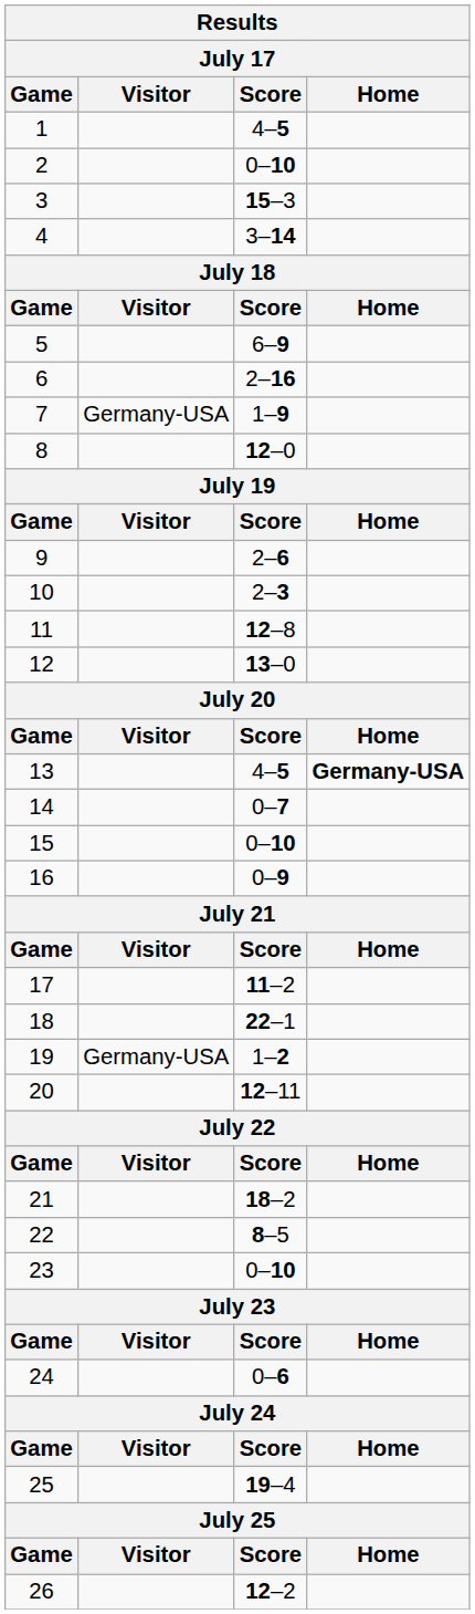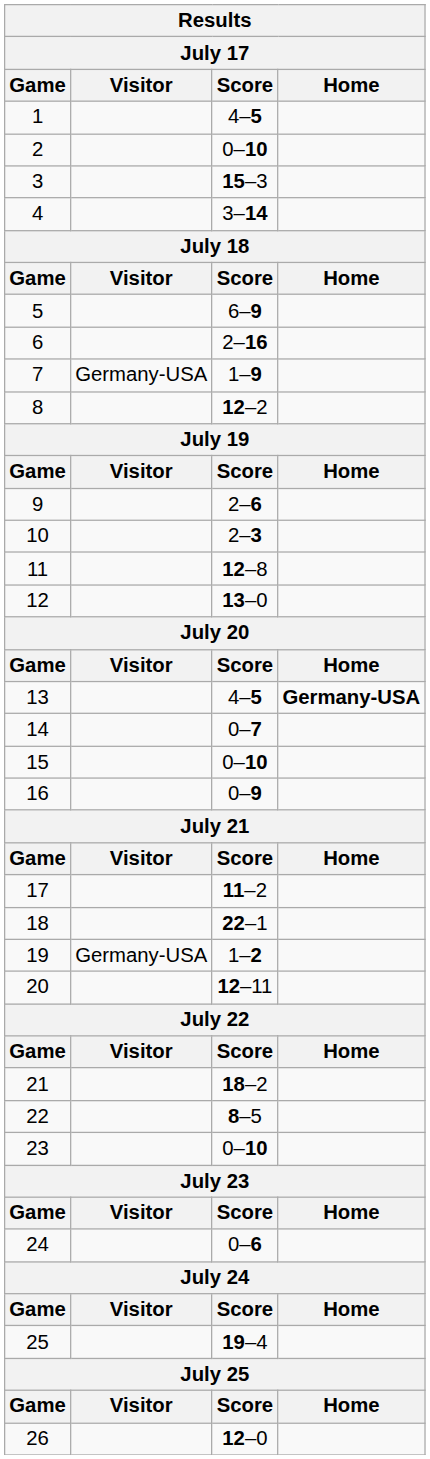 <table class="wikitable">
 <tr>
 <th colspan="4">Results</th>
 </tr>
 <tr>
 <th colspan="4">July 17</th>
 </tr>
 <tr>
 <th>Game</th>
 <th>Visitor</th>
 <th>Score</th>
 <th>Home</th>
 </tr>
 <tr>
 <td align=center>1</td>
 <td align=center> </td>
 <td align=center>4–<strong>5</strong></td>
 <td align=center><strong></strong> </td>
 </tr>
 <tr>
 <td align=center>2</td>
 <td align=center> </td>
 <td align=center>0–<strong>10</strong></td>
 <td align=center><strong></strong> </td>
 </tr>
 <tr>
 <td align=center>3</td>
 <td align=center><strong></strong> </td>
 <td align=center><strong>15</strong>–3</td>
 <td align=center> </td>
 </tr>
 <tr>
 <td align=center>4</td>
 <td align=center> </td>
 <td align=center>3–<strong>14</strong></td>
 <td align=center><strong></strong> </td>
 </tr>
 <tr>
 <th colspan="4">July 18</th>
 </tr>
 <tr>
 <th>Game</th>
 <th>Visitor</th>
 <th>Score</th>
 <th>Home</th>
 </tr>
 <tr>
 <td align=center>5</td>
 <td align=center> </td>
 <td align=center>6–<strong>9</strong></td>
 <td align=center><strong></strong> </td>
 </tr>
 <tr>
 <td align=center>6</td>
 <td align=center> </td>
 <td align=center>2–<strong>16</strong></td>
 <td align=center><strong></strong> </td>
 </tr>
 <tr>
 <td align=center>7</td>
 <td align=center> Germany-USA </td>
 <td align=center>1–<strong>9</strong></td>
 <td align=center><strong></strong>  </td>
 </tr>
 <tr>
 <td align=center>8</td>
 <td align=center><strong></strong> </td>
-<td align=center><strong>12</strong>–0</td>
+<td align=center><strong>12</strong>–2</td>
 <td align=center> </td>
 </tr>
 <tr>
 <th colspan="4">July 19</th>
 </tr>
 <tr>
 <th>Game</th>
 <th>Visitor</th>
 <th>Score</th>
 <th>Home</th>
 </tr>
 <tr>
 <td align=center>9</td>
 <td align=center> </td>
 <td align=center>2–<strong>6</strong></td>
 <td align=center><strong></strong> </td>
 </tr>
 <tr>
 <td align=center>10</td>
 <td align=center> </td>
 <td align=center>2–<strong>3</strong></td>
 <td align=center><strong></strong> </td>
 </tr>
 <tr>
 <td align=center>11</td>
 <td align=center><strong></strong> </td>
 <td align=center><strong>12</strong>–8</td>
 <td align=center> </td>
 </tr>
 <tr>
 <td align=center>12</td>
 <td align=center><strong></strong> </td>
 <td align=center><strong>13</strong>–0</td>
 <td align=center> </td>
 </tr>
 <tr>
 <th colspan="4">July 20</th>
 </tr>
 <tr>
 <th>Game</th>
 <th>Visitor</th>
 <th>Score</th>
 <th>Home</th>
 </tr>
 <tr>
 <td align=center>13</td>
 <td align=center> </td>
 <td align=center>4–<strong>5</strong></td>
 <td align=center> <strong>Germany-USA</strong> </td>
 </tr>
 <tr>
 <td align=center>14</td>
 <td align=center> </td>
 <td align=center>0–<strong>7</strong></td>
 <td align=center><strong></strong> </td>
 </tr>
 <tr>
 <td align=center>15</td>
 <td align=center> </td>
 <td align=center>0–<strong>10</strong></td>
 <td align=center><strong></strong> </td>
 </tr>
 <tr>
 <td align=center>16</td>
 <td align=center> </td>
 <td align=center>0–<strong>9</strong></td>
 <td align=center><strong></strong> </td>
 </tr>
 <tr>
 <th colspan="4">July 21</th>
 </tr>
 <tr>
 <th>Game</th>
 <th>Visitor</th>
 <th>Score</th>
 <th>Home</th>
 </tr>
 <tr>
 <td align=center>17</td>
 <td align=center><strong></strong>  </td>
 <td align=center><strong>11</strong>–2</td>
 <td align=center> </td>
 </tr>
 <tr>
 <td align=center>18</td>
 <td align=center><strong></strong> </td>
 <td align=center><strong>22</strong>–1</td>
 <td align=center> </td>
 </tr>
 <tr>
 <td align=center>19</td>
 <td align=center> Germany-USA </td>
 <td align=center>1–<strong>2</strong></td>
 <td align=center><strong></strong> </td>
 </tr>
 <tr>
 <td align=center>20</td>
 <td align=center><strong></strong> </td>
 <td align=center><strong>12</strong>–11</td>
 <td align=center> </td>
 </tr>
 <tr>
 <th colspan="4">July 22</th>
 </tr>
 <tr>
 <th>Game</th>
 <th>Visitor</th>
 <th>Score</th>
 <th>Home</th>
 </tr>
 <tr>
 <td align=center>21</td>
 <td align=center><strong></strong> </td>
 <td align=center><strong>18</strong>–2</td>
 <td align=center> </td>
 </tr>
 <tr>
 <td align=center>22</td>
 <td align=center><strong></strong> </td>
 <td align=center><strong>8</strong>–5</td>
 <td align=center> </td>
 </tr>
 <tr>
 <td align=center>23</td>
 <td align=center> </td>
 <td align=center>0–<strong>10</strong></td>
 <td align=center><strong></strong>  </td>
 </tr>
 <tr>
 <th colspan="4">July 23</th>
 </tr>
 <tr>
 <th>Game</th>
 <th>Visitor</th>
 <th>Score</th>
 <th>Home</th>
 </tr>
 <tr>
 <td align=center>24</td>
 <td align=center> </td>
 <td align=center>0–<strong>6</strong></td>
 <td align=center><strong></strong> </td>
 </tr>
 <tr>
 <th colspan="4">July 24</th>
 </tr>
 <tr>
 <th>Game</th>
 <th>Visitor</th>
 <th>Score</th>
 <th>Home</th>
 </tr>
 <tr>
 <td align=center>25</td>
 <td align=center><strong></strong> </td>
 <td align=center><strong>19</strong>–4</td>
 <td align=center> </td>
 </tr>
 <tr>
 <th colspan="4">July 25</th>
 </tr>
 <tr>
 <th>Game</th>
 <th>Visitor</th>
 <th>Score</th>
 <th>Home</th>
 </tr>
 <tr>
 <td align=center>26</td>
 <td align=center><strong></strong> </td>
-<td align=center><strong>12</strong>–2</td>
+<td align=center><strong>12</strong>–0</td>
 <td align=center> </td>
 </tr>
 </table>
